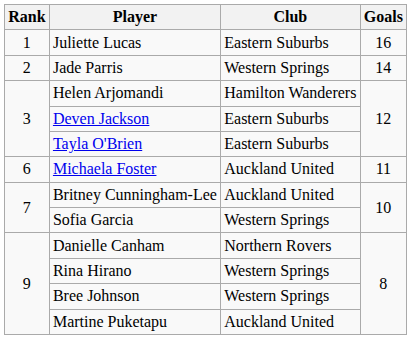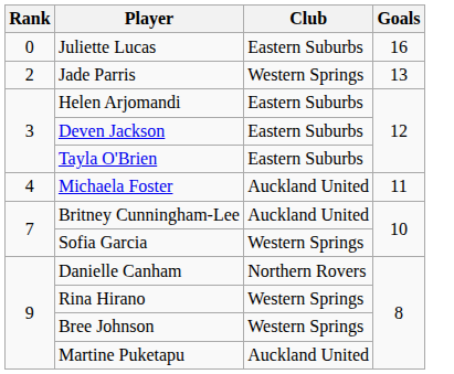 <table class="wikitable" style="text-align:center">
 <tr>
 <th>Rank</th>
 <th>Player</th>
 <th>Club</th>
 <th>Goals</th>
 </tr>
 <tr>
-<td rowspan=1>1</td>
+<td rowspan=1>0</td>
 <td align=left>Juliette Lucas</td>
 <td align=left>Eastern Suburbs</td>
 <td rowspan=1>16</td>
 </tr>
 <tr>
 <td>2</td>
 <td align=left>Jade Parris</td>
 <td align=left>Western Springs</td>
-<td>14</td>
+<td>13</td>
 </tr>
 <tr>
 <td rowspan=3>3</td>
 <td align=left>Helen Arjomandi</td>
-<td align=left>Hamilton Wanderers</td>
+<td align=left>Eastern Suburbs</td>
 <td rowspan=3>12</td>
 </tr>
 <tr>
 <td align=left><a href='#'>Deven Jackson</a></td>
 <td align=left>Eastern Suburbs</td>
 </tr>
 <tr>
 <td align=left><a href='#'>Tayla O'Brien</a></td>
 <td align=left>Eastern Suburbs</td>
 </tr>
 <tr>
-<td rowspan=1>6</td>
+<td rowspan=1>4</td>
 <td align=left><a href='#'>Michaela Foster</a></td>
 <td align=left>Auckland United</td>
 <td rowspan=1>11</td>
 </tr>
 <tr>
 <td rowspan=2>7</td>
 <td align=left>Britney Cunningham-Lee</td>
 <td align=left>Auckland United</td>
 <td rowspan=2>10</td>
 </tr>
 <tr>
 <td align=left>Sofia Garcia</td>
 <td align=left>Western Springs</td>
 </tr>
 <tr>
 <td rowspan=4>9</td>
 <td align=left>Danielle Canham</td>
 <td align=left>Northern Rovers</td>
 <td rowspan=4>8</td>
 </tr>
 <tr>
 <td align=left>Rina Hirano</td>
 <td align=left>Western Springs</td>
 </tr>
 <tr>
 <td align=left>Bree Johnson</td>
 <td align=left>Western Springs</td>
 </tr>
 <tr>
 <td align=left>Martine Puketapu</td>
 <td align=left>Auckland United</td>
 </tr>
 </table>
